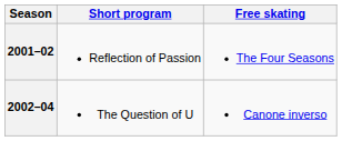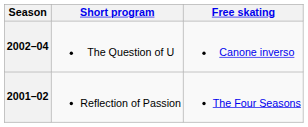 <table class=wikitable style=text-align:center>
 <tr>
 <th>Season</th>
 <th><a href='#'>Short program</a></th>
 <th><a href='#'>Free skating</a></th>
 </tr>
 <tr>
+<th>2002–04 <br> </th>
+<td><br><ul><li>The Question of U <br></li></ul></td>
+<td><br><ul><li><a href='#'>Canone inverso</a> <br></li></ul></td>
+</tr>
+<tr>
 <th>2001–02 <br> </th>
 <td><br><ul><li>Reflection of Passion <br></li></ul></td>
 <td><br><ul><li><a href='#'>The Four Seasons</a> <br></li></ul></td>
 </tr>
-<tr>
-<th>2002–04 <br> </th>
-<td><br><ul><li>The Question of U <br></li></ul></td>
-<td><br><ul><li><a href='#'>Canone inverso</a> <br></li></ul></td>
-</tr>
 </table>
